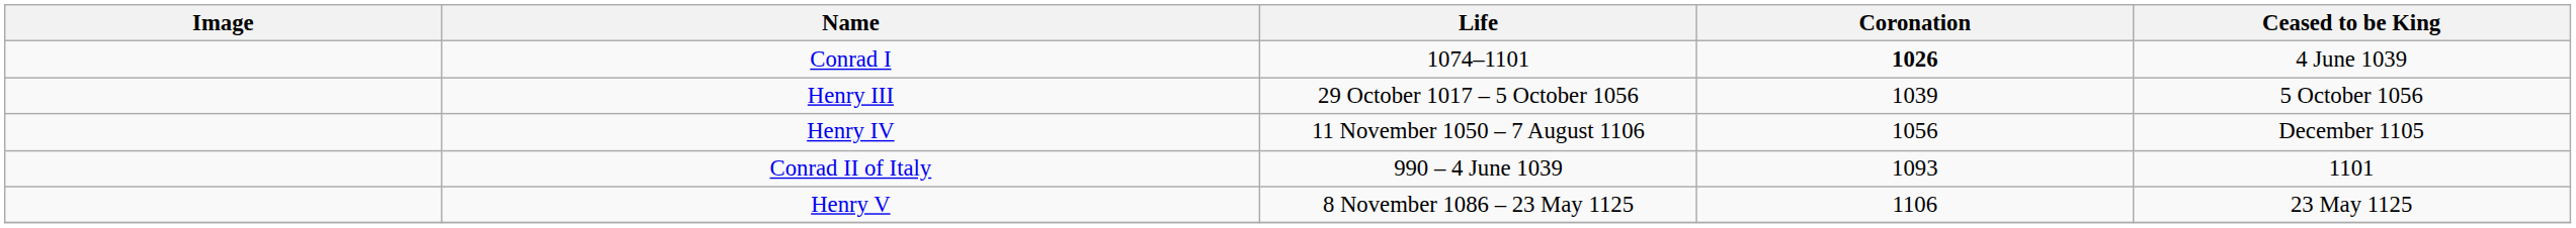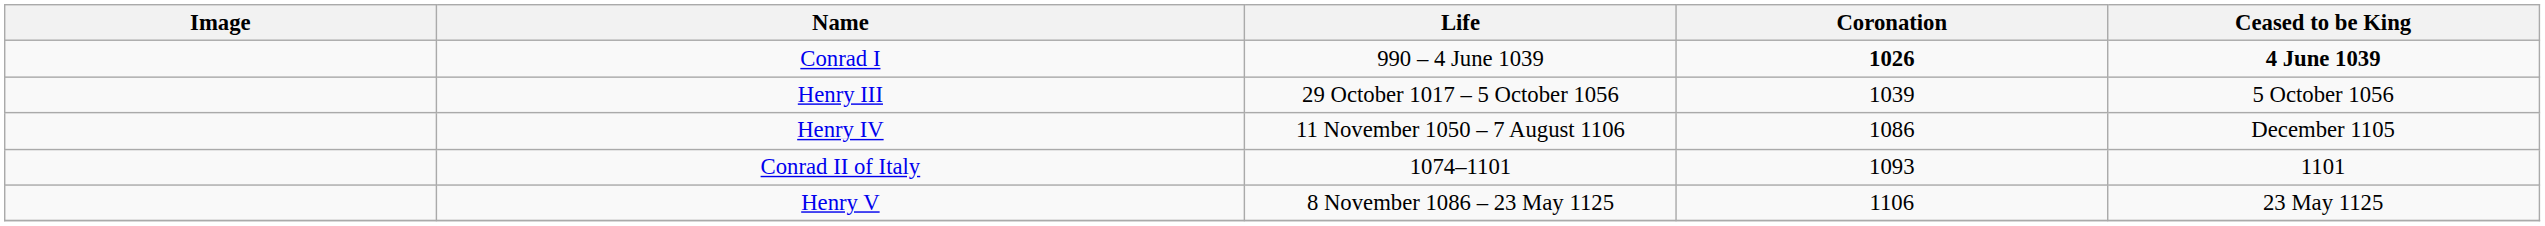 <table width=90% class="wikitable">
 <tr>
 <th width=8%>Image</th>
 <th width=15%>Name</th>
 <th width=8%>Life</th>
 <th width=8%>Coronation</th>
 <th width=8%>Ceased to be King</th>
 </tr>
 <tr>
 <td></td>
 <td align="center"><a href='#'>Conrad I</a><br></td>
-<td align="center">1074–1101</td>
+<td align="center">990 – 4 June 1039</td>
 <td align="center"><strong>1026</strong></td>
-<td align="center">4 June 1039</td>
+<td align="center"><strong>4 June 1039</strong></td>
 </tr>
 <tr>
 <td></td>
 <td align="center"><a href='#'>Henry III</a></td>
 <td align="center">29 October 1017 – 5 October 1056</td>
 <td align="center">1039</td>
 <td align="center">5 October 1056</td>
 </tr>
 <tr>
 <td></td>
 <td align="center"><a href='#'>Henry IV</a></td>
 <td align="center">11 November 1050 – 7 August 1106</td>
-<td align="center">1056</td>
+<td align="center">1086</td>
 <td align="center">December 1105</td>
 </tr>
 <tr>
 <td></td>
 <td align="center"><a href='#'>Conrad II of Italy</a></td>
-<td align="center">990 – 4 June 1039</td>
+<td align="center">1074–1101</td>
 <td align="center">1093</td>
 <td align="center">1101</td>
 </tr>
 <tr>
 <td></td>
 <td align="center"><a href='#'>Henry V</a><br></td>
 <td align="center">8 November 1086 – 23 May 1125</td>
 <td align="center">1106</td>
 <td align="center">23 May 1125</td>
 </tr>
 <tr>
 </tr>
 </table>
